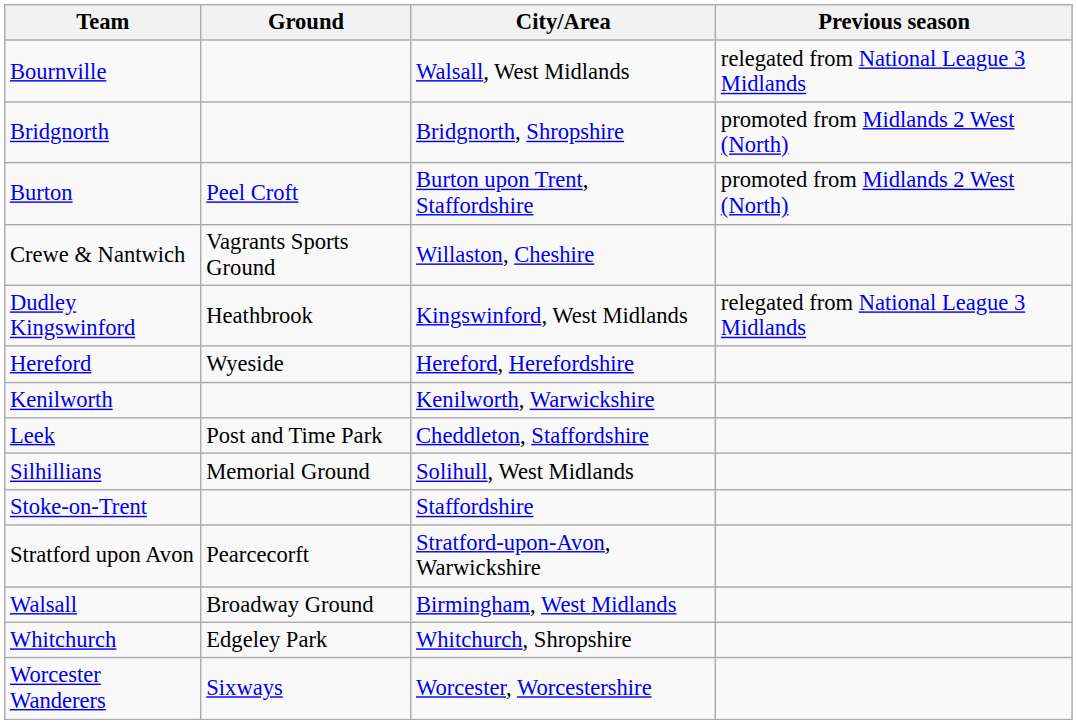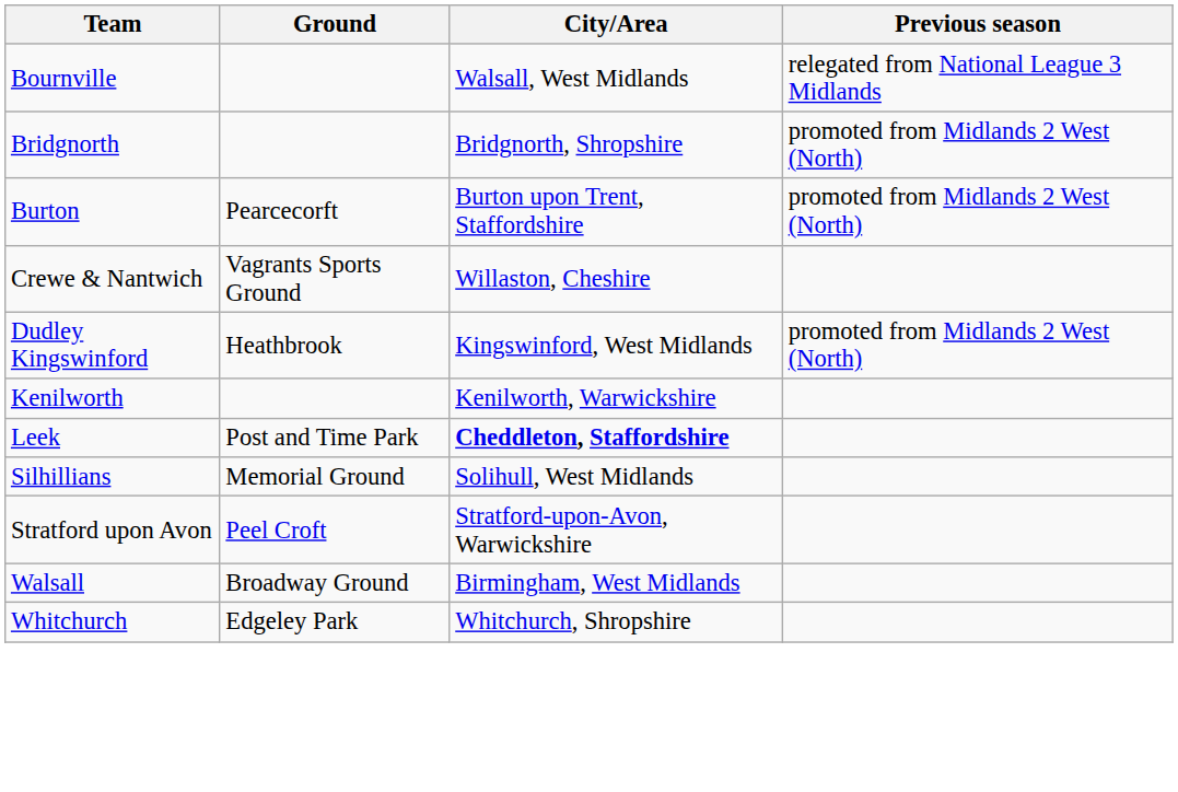 <table class="wikitable sortable" width=60%>
 <tr>
 <th>Team</th>
 <th>Ground</th>
 <th>City/Area</th>
 <th>Previous season</th>
 </tr>
 <tr>
 <td><a href='#'>Bournville</a></td>
 <td></td>
 <td><a href='#'>Walsall</a>, West Midlands</td>
 <td>relegated from <a href='#'>National League 3 Midlands</a></td>
 </tr>
 <tr>
 <td><a href='#'>Bridgnorth</a></td>
 <td></td>
 <td><a href='#'>Bridgnorth</a>, <a href='#'>Shropshire</a></td>
 <td>promoted from <a href='#'>Midlands 2 West (North)</a></td>
 </tr>
 <tr>
 <td><a href='#'>Burton</a></td>
-<td><a href='#'>Peel Croft</a></td>
+<td>Pearcecorft</td>
 <td><a href='#'>Burton upon Trent</a>, <a href='#'>Staffordshire</a></td>
 <td>promoted from <a href='#'>Midlands 2 West (North)</a></td>
 </tr>
 <tr>
 <td>Crewe & Nantwich</td>
 <td>Vagrants Sports Ground</td>
 <td><a href='#'>Willaston</a>, <a href='#'>Cheshire</a></td>
 <td></td>
 </tr>
 <tr>
 <td><a href='#'>Dudley Kingswinford</a></td>
 <td>Heathbrook</td>
 <td><a href='#'>Kingswinford</a>, West Midlands</td>
-<td>relegated from <a href='#'>National League 3 Midlands</a></td>
-</tr>
-<tr>
-<td><a href='#'>Hereford</a></td>
-<td>Wyeside</td>
-<td><a href='#'>Hereford</a>, <a href='#'>Herefordshire</a></td>
-<td></td>
+<td>promoted from <a href='#'>Midlands 2 West (North)</a></td>
 </tr>
 <tr>
 <td><a href='#'>Kenilworth</a></td>
 <td></td>
 <td><a href='#'>Kenilworth</a>, <a href='#'>Warwickshire</a></td>
 <td></td>
 </tr>
 <tr>
 <td><a href='#'>Leek</a></td>
 <td>Post and Time Park</td>
-<td><a href='#'>Cheddleton</a>, <a href='#'>Staffordshire</a></td>
+<td><strong><a href='#'>Cheddleton</a>, <a href='#'>Staffordshire</a></strong></td>
 <td></td>
 </tr>
 <tr>
 <td><a href='#'>Silhillians</a></td>
 <td>Memorial Ground</td>
 <td><a href='#'>Solihull</a>, West Midlands</td>
 <td></td>
 </tr>
 <tr>
-<td><a href='#'>Stoke-on-Trent</a></td>
-<td></td>
-<td><a href='#'>Staffordshire</a></td>
-<td></td>
-</tr>
-<tr>
 <td>Stratford upon Avon</td>
-<td>Pearcecorft</td>
+<td><a href='#'>Peel Croft</a></td>
 <td><a href='#'>Stratford-upon-Avon</a>, Warwickshire</td>
 <td></td>
 </tr>
 <tr>
 <td><a href='#'>Walsall</a></td>
 <td>Broadway Ground</td>
 <td><a href='#'>Birmingham</a>, <a href='#'>West Midlands</a></td>
 <td></td>
 </tr>
 <tr>
 <td><a href='#'>Whitchurch</a></td>
 <td>Edgeley Park</td>
 <td><a href='#'>Whitchurch</a>, Shropshire</td>
 <td></td>
 </tr>
-<tr>
-<td><a href='#'>Worcester Wanderers</a></td>
-<td><a href='#'>Sixways</a></td>
-<td><a href='#'>Worcester</a>, <a href='#'>Worcestershire</a></td>
-<td></td>
-</tr>
 </table>
